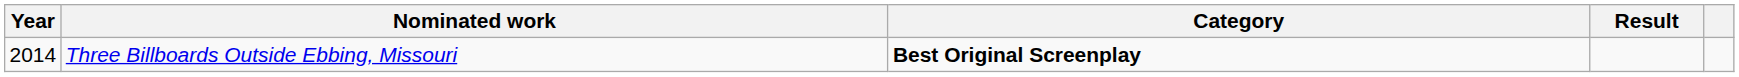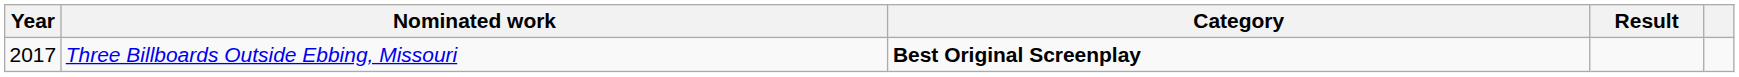 <table class=wikitable>
 <tr>
 <th scope="col" style="width:1em;">Year</th>
 <th scope="col" style="width:39em;">Nominated work</th>
 <th scope="col" style="width:33em;">Category</th>
 <th scope="col" style="width:5em;">Result</th>
 <th scope="col" style="width:1em;"></th>
 </tr>
 <tr>
-<td>2014</td>
+<td>2017</td>
 <td><em><a href='#'>Three Billboards Outside Ebbing, Missouri</a></em></td>
 <td><strong>Best Original Screenplay</strong></td>
 <td></td>
 <td style="text-align:center;"></td>
 </tr>
 </table>
